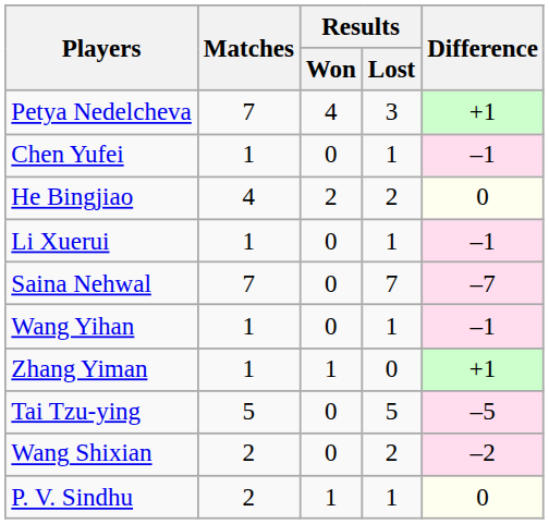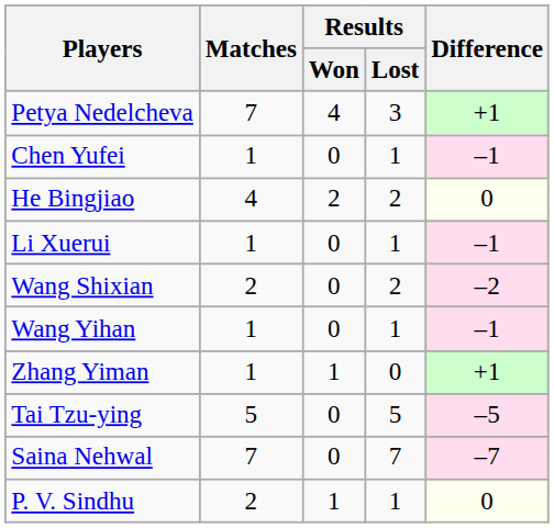 <table class=wikitable style="text-align:center; font-size:small">
 <tr>
 <th rowspan="2">Players</th>
 <th rowspan="2">Matches</th>
 <th colspan="2">Results</th>
 <th rowspan="2">Difference</th>
 </tr>
 <tr>
 <th>Won</th>
 <th>Lost</th>
 </tr>
 <tr>
 <td align="left"> <a href='#'>Petya Nedelcheva</a></td>
 <td>7</td>
 <td>4</td>
 <td>3</td>
 <td bgcolor="#ccffcc">+1</td>
 </tr>
 <tr>
 <td align="left"> <a href='#'>Chen Yufei</a></td>
 <td>1</td>
 <td>0</td>
 <td>1</td>
 <td bgcolor="#ffddee">–1</td>
 </tr>
 <tr>
 <td align="left"> <a href='#'>He Bingjiao</a></td>
 <td>4</td>
 <td>2</td>
 <td>2</td>
 <td bgcolor="#fffff0">0</td>
 </tr>
 <tr>
 <td align="left"> <a href='#'>Li Xuerui</a></td>
 <td>1</td>
 <td>0</td>
 <td>1</td>
 <td bgcolor="#ffddee">–1</td>
 </tr>
 <tr>
-<td align="left"> <a href='#'>Saina Nehwal</a></td>
-<td>7</td>
+<td align="left"> <a href='#'>Wang Shixian</a></td>
+<td>2</td>
 <td>0</td>
-<td>7</td>
-<td bgcolor="#ffddee">–7</td>
+<td>2</td>
+<td bgcolor="#ffddee">–2</td>
 </tr>
 <tr>
 <td align="left"> <a href='#'>Wang Yihan</a></td>
 <td>1</td>
 <td>0</td>
 <td>1</td>
 <td bgcolor="#ffddee">–1</td>
 </tr>
 <tr>
 <td align="left"> <a href='#'>Zhang Yiman</a></td>
 <td>1</td>
 <td>1</td>
 <td>0</td>
 <td bgcolor="#ccffcc">+1</td>
 </tr>
 <tr>
 <td align="left"> <a href='#'>Tai Tzu-ying</a></td>
 <td>5</td>
 <td>0</td>
 <td>5</td>
 <td bgcolor="#ffddee">–5</td>
 </tr>
 <tr>
-<td align="left"> <a href='#'>Wang Shixian</a></td>
-<td>2</td>
+<td align="left"> <a href='#'>Saina Nehwal</a></td>
+<td>7</td>
 <td>0</td>
-<td>2</td>
-<td bgcolor="#ffddee">–2</td>
+<td>7</td>
+<td bgcolor="#ffddee">–7</td>
 </tr>
 <tr>
 <td align="left"> <a href='#'>P. V. Sindhu</a></td>
 <td>2</td>
 <td>1</td>
 <td>1</td>
 <td bgcolor="#fffff0">0</td>
 </tr>
 </table>
